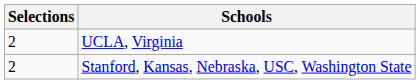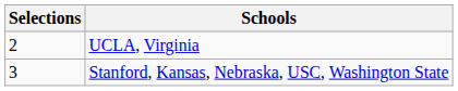 <table class="wikitable sortable" style="text-align:left">
 <tr>
 <th>Selections</th>
 <th class="unsortable">Schools</th>
 </tr>
 <tr>
 <td>2</td>
 <td><a href='#'>UCLA</a>, <a href='#'>Virginia</a></td>
 </tr>
 <tr>
-<td>2</td>
+<td>3</td>
 <td><a href='#'>Stanford</a>, <a href='#'>Kansas</a>, <a href='#'>Nebraska</a>, <a href='#'>USC</a>, <a href='#'>Washington State</a></td>
 </tr>
 </table>
